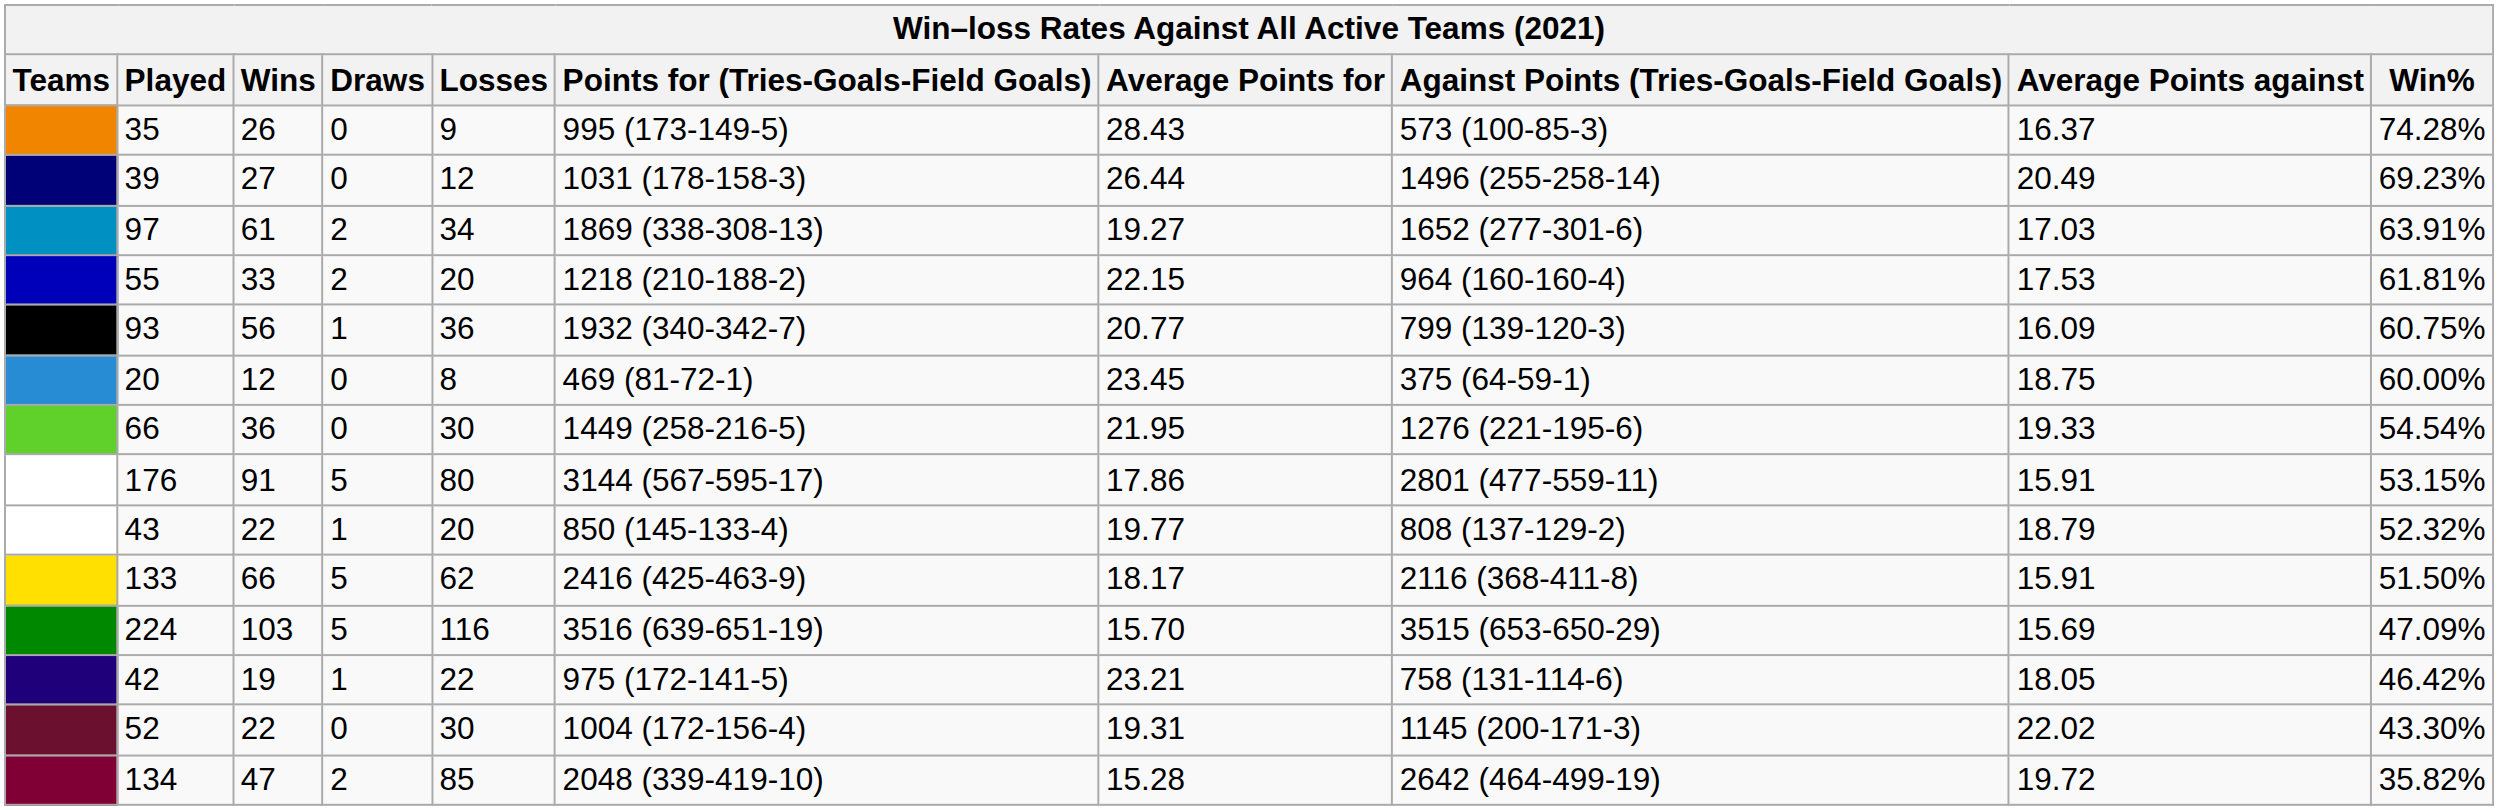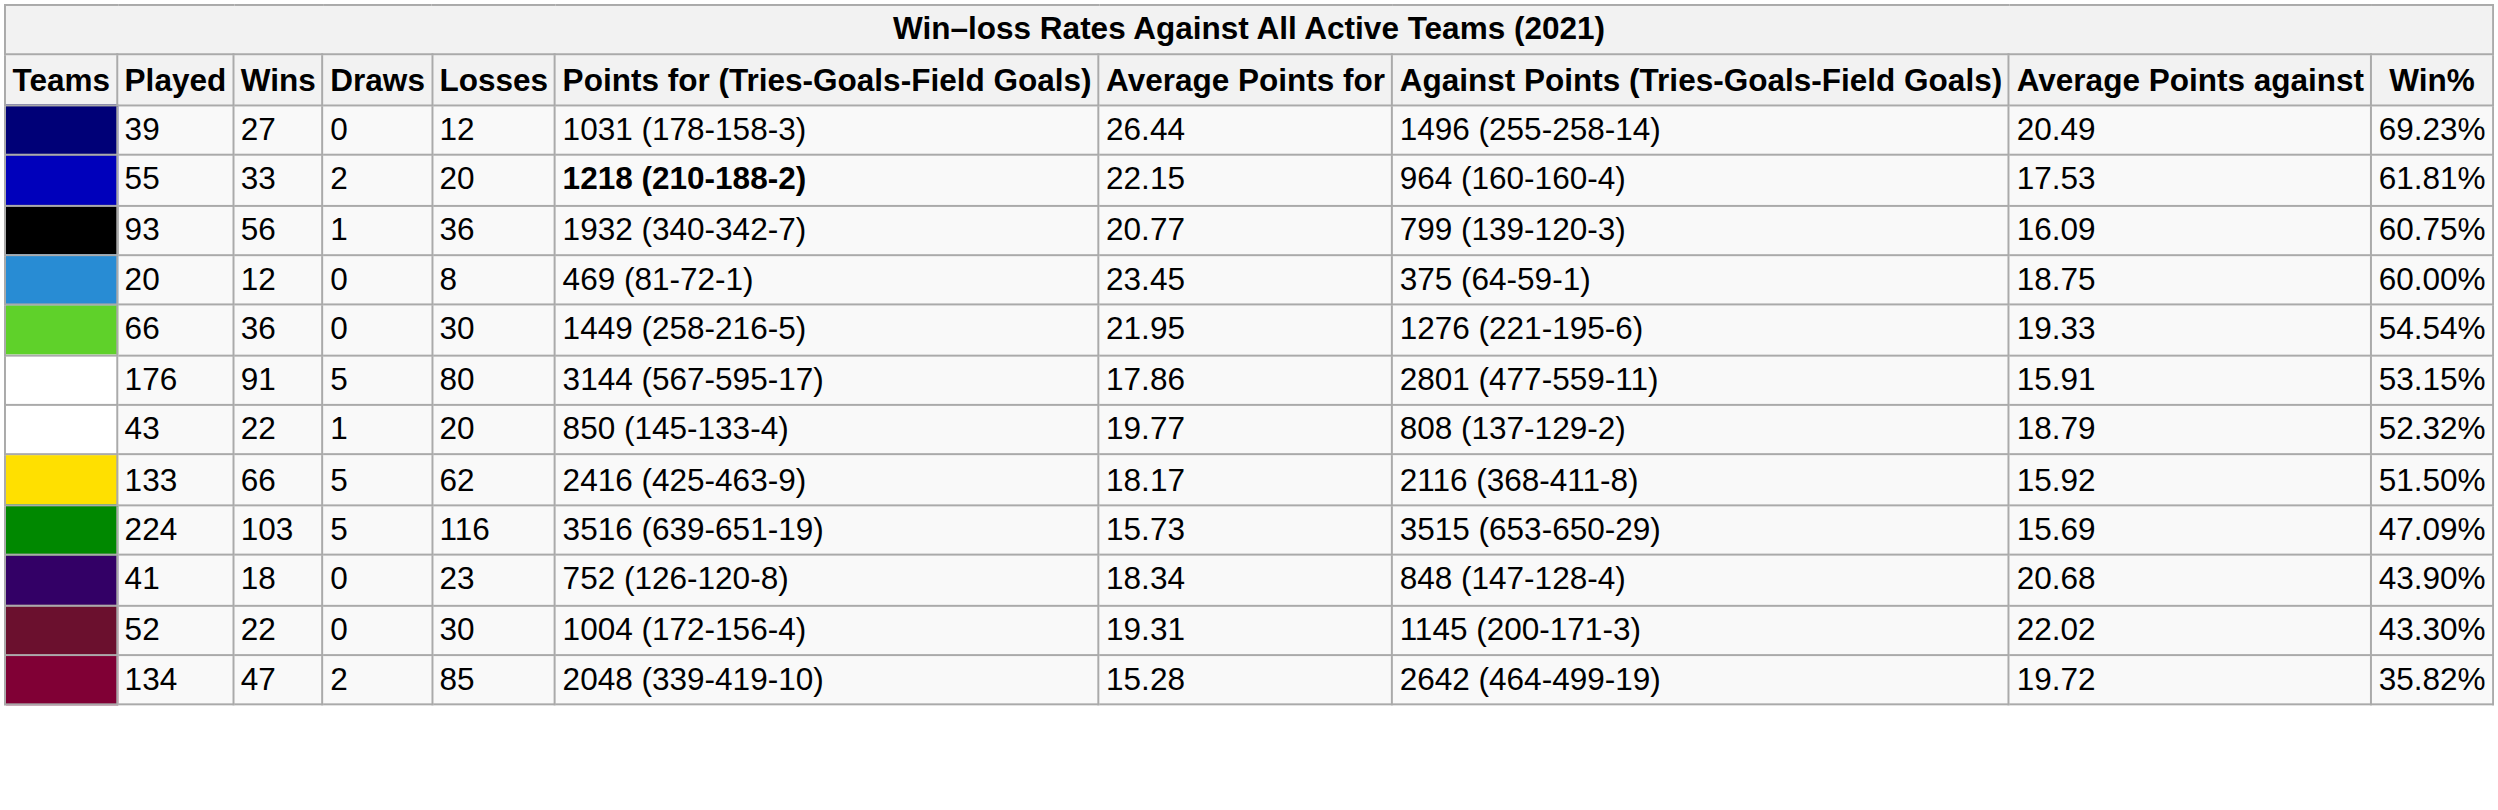 <table class="wikitable sortable" style="margin: 1em auto">
 <tr>
 <th colspan=10>Win–loss Rates Against All Active Teams (2021)</th>
 </tr>
 <tr>
 <th>Teams</th>
 <th>Played</th>
 <th>Wins</th>
 <th>Draws</th>
 <th>Losses</th>
 <th>Points for (Tries-Goals-Field Goals)</th>
 <th>Average Points for</th>
 <th>Against Points (Tries-Goals-Field Goals)</th>
 <th>Average Points against</th>
 <th>Win%</th>
 </tr>
 <tr>
-<td style="background:#f28500"></td>
-<td>35</td>
-<td>26</td>
-<td>0</td>
-<td>9</td>
-<td>995 (173-149-5)</td>
-<td>28.43</td>
-<td>573 (100-85-3)</td>
-<td>16.37</td>
-<td>74.28%</td>
-</tr>
-<tr>
 <td style="background:#000077"></td>
 <td>39</td>
 <td>27</td>
 <td>0</td>
 <td>12</td>
 <td>1031 (178-158-3)</td>
 <td>26.44</td>
 <td>1496 (255-258-14)</td>
 <td>20.49</td>
 <td>69.23%</td>
 </tr>
 <tr>
-<td style="background:#0091c2"></td>
-<td>97</td>
-<td>61</td>
-<td>2</td>
-<td>34</td>
-<td>1869 (338-308-13)</td>
-<td>19.27</td>
-<td>1652 (277-301-6)</td>
-<td>17.03</td>
-<td>63.91%</td>
-</tr>
-<tr>
 <td style="background:#0000bb"></td>
 <td>55</td>
 <td>33</td>
 <td>2</td>
 <td>20</td>
-<td>1218 (210-188-2)</td>
+<td><strong>1218 (210-188-2)</strong></td>
 <td>22.15</td>
 <td>964 (160-160-4)</td>
 <td>17.53</td>
 <td>61.81%</td>
 </tr>
 <tr>
 <td style="background:#000000"></td>
 <td>93</td>
 <td>56</td>
 <td>1</td>
 <td>36</td>
 <td>1932 (340-342-7)</td>
 <td>20.77</td>
 <td>799 (139-120-3)</td>
 <td>16.09</td>
 <td>60.75%</td>
 </tr>
 <tr>
 <td style="background:#288cd4"></td>
 <td>20</td>
 <td>12</td>
 <td>0</td>
 <td>8</td>
 <td>469 (81-72-1)</td>
 <td>23.45</td>
 <td>375 (64-59-1)</td>
 <td>18.75</td>
 <td>60.00%</td>
 </tr>
 <tr>
 <td style="background:#5fd12a"></td>
 <td>66</td>
 <td>36</td>
 <td>0</td>
 <td>30</td>
 <td>1449 (258-216-5)</td>
 <td>21.95</td>
 <td>1276 (221-195-6)</td>
 <td>19.33</td>
 <td>54.54%</td>
 </tr>
 <tr>
 <td style="background:#ffffff"></td>
 <td>176</td>
 <td>91</td>
 <td>5</td>
 <td>80</td>
 <td>3144 (567-595-17)</td>
 <td>17.86</td>
 <td>2801 (477-559-11)</td>
 <td>15.91</td>
 <td>53.15%</td>
 </tr>
 <tr>
 <td style="background:#ffffff"></td>
 <td>43</td>
 <td>22</td>
 <td>1</td>
 <td>20</td>
 <td>850 (145-133-4)</td>
 <td>19.77</td>
 <td>808 (137-129-2)</td>
 <td>18.79</td>
 <td>52.32%</td>
 </tr>
 <tr>
 <td style="background:#ffe000"></td>
 <td>133</td>
 <td>66</td>
 <td>5</td>
 <td>62</td>
 <td>2416 (425-463-9)</td>
 <td>18.17</td>
 <td>2116 (368-411-8)</td>
-<td>15.91</td>
+<td>15.92</td>
 <td>51.50%</td>
 </tr>
 <tr>
 <td style="background:#008800"></td>
 <td>224</td>
 <td>103</td>
 <td>5</td>
 <td>116</td>
 <td>3516 (639-651-19)</td>
-<td>15.70</td>
+<td>15.73</td>
 <td>3515 (653-650-29)</td>
 <td>15.69</td>
 <td>47.09%</td>
 </tr>
 <tr>
-<td style="background:#1f007a"></td>
-<td>42</td>
-<td>19</td>
-<td>1</td>
-<td>22</td>
-<td>975 (172-141-5)</td>
-<td>23.21</td>
-<td>758 (131-114-6)</td>
-<td>18.05</td>
-<td>46.42%</td>
+<td style="background:#330066"></td>
+<td>41</td>
+<td>18</td>
+<td>0</td>
+<td>23</td>
+<td>752 (126-120-8)</td>
+<td>18.34</td>
+<td>848 (147-128-4)</td>
+<td>20.68</td>
+<td>43.90%</td>
 </tr>
 <tr>
 <td style="background:#6b102e"></td>
 <td>52</td>
 <td>22</td>
 <td>0</td>
 <td>30</td>
 <td>1004 (172-156-4)</td>
 <td>19.31</td>
 <td>1145 (200-171-3)</td>
 <td>22.02</td>
 <td>43.30%</td>
 </tr>
 <tr>
 <td style="background:#800035"></td>
 <td>134</td>
 <td>47</td>
 <td>2</td>
 <td>85</td>
 <td>2048 (339-419-10)</td>
 <td>15.28</td>
 <td>2642 (464-499-19)</td>
 <td>19.72</td>
 <td>35.82%</td>
 </tr>
 </table>
